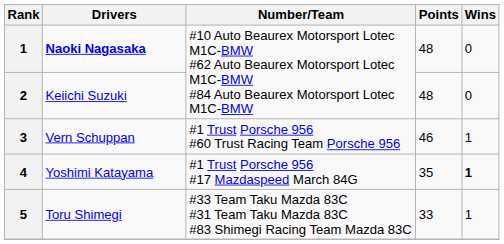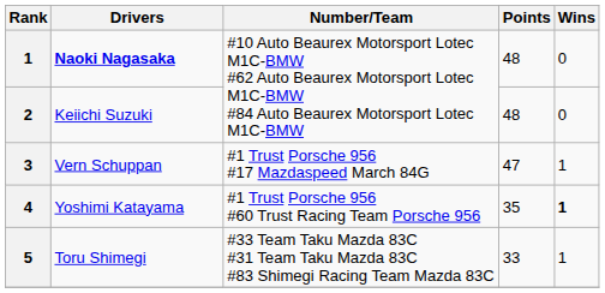 <table class="wikitable" style="font-size: 95%;">
 <tr>
 <th>Rank</th>
 <th width=160>Drivers</th>
 <th width=260>Number/Team</th>
 <th>Points</th>
 <th>Wins</th>
 </tr>
 <tr>
 <th>1</th>
 <td> <strong><a href='#'>Naoki Nagasaka</a></strong></td>
 <td rowspan=2>#10 Auto Beaurex Motorsport Lotec M1C-<a href='#'>BMW</a><br>#62 Auto Beaurex Motorsport Lotec M1C-<a href='#'>BMW</a><br>#84 Auto Beaurex Motorsport Lotec M1C-<a href='#'>BMW</a></td>
 <td>48</td>
 <td>0</td>
 </tr>
 <tr>
 <th>2</th>
 <td> <a href='#'>Keiichi Suzuki</a></td>
 <td>48</td>
 <td>0</td>
 </tr>
 <tr>
 <th>3</th>
 <td> <a href='#'>Vern Schuppan</a></td>
-<td>#1 <a href='#'>Trust</a>  <a href='#'>Porsche 956</a><br>#60 Trust Racing Team <a href='#'>Porsche 956</a></td>
-<td>46</td>
+<td>#1 <a href='#'>Trust</a>  <a href='#'>Porsche 956</a><br>#17 <a href='#'>Mazdaspeed</a> March 84G</td>
+<td>47</td>
 <td>1</td>
 </tr>
 <tr>
 <th>4</th>
 <td> <a href='#'>Yoshimi Katayama</a></td>
-<td>#1 <a href='#'>Trust</a>  <a href='#'>Porsche 956</a><br>#17 <a href='#'>Mazdaspeed</a> March 84G</td>
+<td>#1 <a href='#'>Trust</a>  <a href='#'>Porsche 956</a><br>#60 Trust Racing Team <a href='#'>Porsche 956</a></td>
 <td>35</td>
 <td><strong>1</strong></td>
 </tr>
 <tr>
 <th>5</th>
 <td> <a href='#'>Toru Shimegi</a></td>
 <td>#33 Team Taku Mazda 83C<br>#31 Team Taku Mazda 83C<br>#83 Shimegi Racing Team Mazda 83C</td>
 <td>33</td>
 <td>1</td>
 </tr>
 <tr>
 </tr>
 </table>
